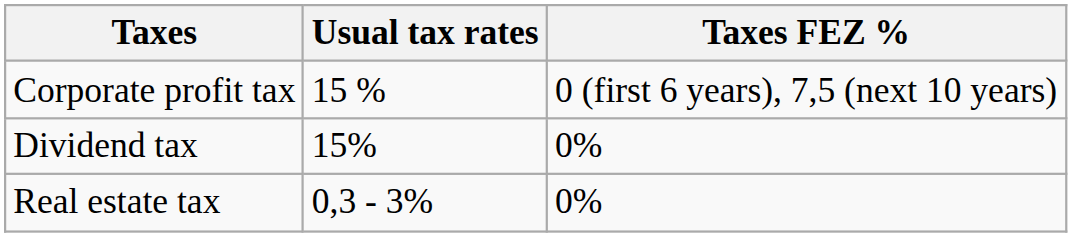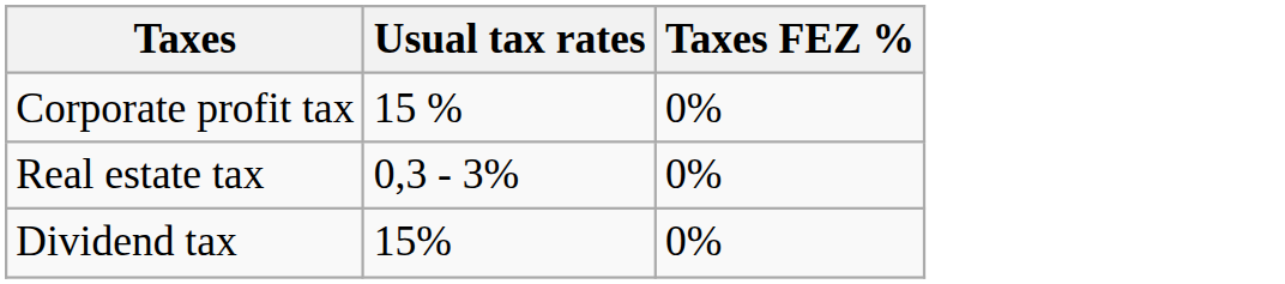 <table class="wikitable">
 <tr>
 <th>Taxes</th>
 <th>Usual tax rates</th>
 <th>Taxes FEZ %</th>
 </tr>
 <tr>
 <td>Corporate profit tax</td>
 <td>15 %</td>
-<td>0 (first 6 years), 7,5 (next 10 years)</td>
-</tr>
-<tr>
-<td>Dividend tax</td>
-<td>15%</td>
 <td>0%</td>
 </tr>
 <tr>
 <td>Real estate tax</td>
 <td>0,3 - 3%</td>
 <td>0%</td>
 </tr>
+<tr>
+<td>Dividend tax</td>
+<td>15%</td>
+<td>0%</td>
+</tr>
 </table>
